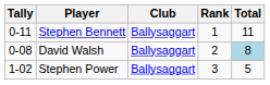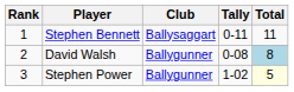 <table class="wikitable">
 <tr>
-<th>Tally</th>
+<th>Rank</th>
 <th>Player</th>
 <th>Club</th>
-<th>Rank</th>
+<th>Tally</th>
 <th>Total</th>
 </tr>
 <tr>
-<td align=center>0-11</td>
+<td rowspan="1" style="text-align:center;">1</td>
 <td><a href='#'>Stephen Bennett</a></td>
 <td><a href='#'>Ballysaggart</a></td>
-<td rowspan="1" style="text-align:center;">1</td>
+<td align=center>0-11</td>
 <td align=center>11</td>
 </tr>
 <tr>
+<td rowspan="1" style="text-align:center;">2</td>
+<td>David Walsh</td>
+<td><a href='#'>Ballygunner</a></td>
 <td align=center>0-08</td>
-<td>David Walsh</td>
-<td><a href='#'>Ballysaggart</a></td>
-<td rowspan="1" style="text-align:center;">2</td>
 <td align=center style="background: lightblue;">8</td>
 </tr>
 <tr>
+<td rowspan="1" style="text-align:center;">3</td>
+<td>Stephen Power</td>
+<td><a href='#'>Ballygunner</a></td>
 <td align=center>1-02</td>
-<td>Stephen Power</td>
-<td><a href='#'>Ballysaggart</a></td>
-<td rowspan="1" style="text-align:center;">3</td>
-<td align=center>5</td>
+<td align=center style="background: lightyellow;">5</td>
 </tr>
 </table>
